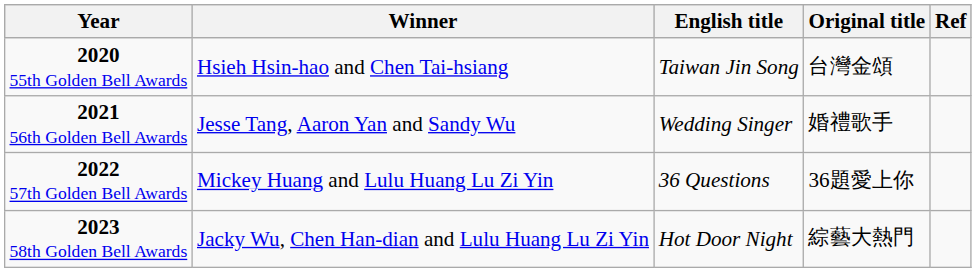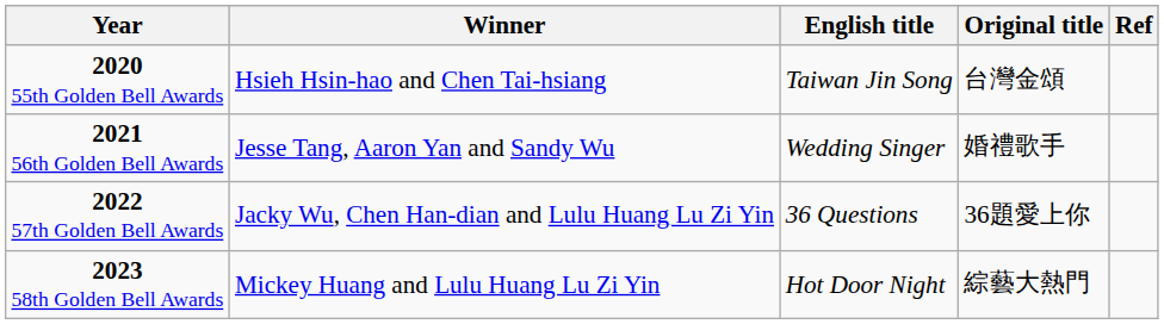 <table class="wikitable sortable">
 <tr style="background:#bebebe;">
 <th>Year</th>
 <th>Winner</th>
 <th>English title</th>
 <th>Original title</th>
 <th>Ref</th>
 </tr>
 <tr>
 <td style="text-align:center"><strong>2020</strong> <br> <small><a href='#'>55th Golden Bell Awards</a></small></td>
 <td><a href='#'>Hsieh Hsin-hao</a> and <a href='#'>Chen Tai-hsiang</a></td>
 <td><em>Taiwan Jin Song</em></td>
 <td>台灣金頌</td>
 <td></td>
 </tr>
 <tr>
 <td style="text-align:center"><strong>2021</strong> <br> <small><a href='#'>56th Golden Bell Awards</a></small></td>
 <td><a href='#'>Jesse Tang</a>, <a href='#'>Aaron Yan</a> and <a href='#'>Sandy Wu</a></td>
 <td><em>Wedding Singer</em></td>
 <td>婚禮歌手</td>
 <td></td>
 </tr>
 <tr>
 <td style="text-align:center"><strong>2022</strong> <br> <small><a href='#'>57th Golden Bell Awards</a></small></td>
-<td><a href='#'>Mickey Huang</a> and <a href='#'>Lulu Huang Lu Zi Yin</a></td>
+<td><a href='#'>Jacky Wu</a>, <a href='#'>Chen Han-dian</a> and <a href='#'>Lulu Huang Lu Zi Yin</a></td>
 <td><em>36 Questions</em></td>
 <td>36題愛上你</td>
 <td></td>
 </tr>
 <tr>
 <td style="text-align:center"><strong>2023</strong> <br> <small><a href='#'>58th Golden Bell Awards</a></small></td>
-<td><a href='#'>Jacky Wu</a>, <a href='#'>Chen Han-dian</a> and <a href='#'>Lulu Huang Lu Zi Yin</a></td>
+<td><a href='#'>Mickey Huang</a> and <a href='#'>Lulu Huang Lu Zi Yin</a></td>
 <td><em>Hot Door Night</em></td>
 <td>綜藝大熱門</td>
 <td></td>
 </tr>
 </table>
